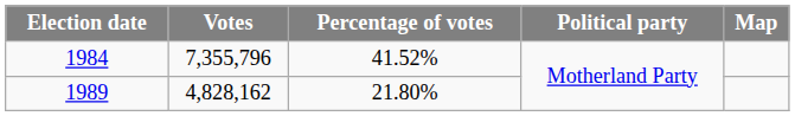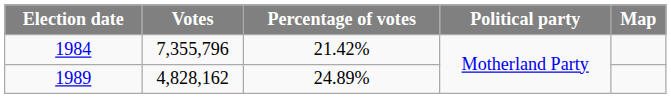 <table class="wikitable" style="font-size:0.906em; width:60%; text-align:center;">
 <tr>
 <th style="background:gray; color:white; text-align:center;">Election date</th>
 <th style="background:gray; color:white; text-align:center;">Votes</th>
 <th style="background:gray; color:white; text-align:center;">Percentage of votes</th>
 <th style="background:gray; color:white; text-align:center;">Political party</th>
 <th style="background:gray; color:white; text-align:center;">Map</th>
 </tr>
 <tr>
 <td><a href='#'>1984</a></td>
 <td>7,355,796</td>
-<td>41.52%</td>
+<td>21.42%</td>
 <td rowspan="2"><a href='#'>Motherland Party</a></td>
 <td></td>
 </tr>
 <tr>
 <td><a href='#'>1989</a></td>
 <td>4,828,162</td>
-<td>21.80%</td>
+<td>24.89%</td>
 <td></td>
 </tr>
 </table>
